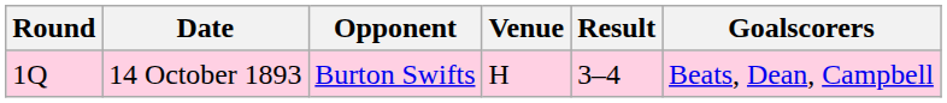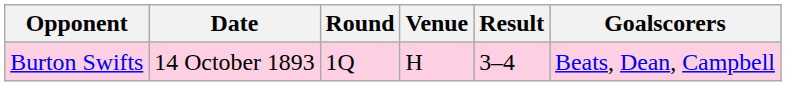 <table class="wikitable">
 <tr>
+<th>Opponent</th>
+<th>Date</th>
 <th>Round</th>
-<th>Date</th>
-<th>Opponent</th>
 <th>Venue</th>
 <th>Result</th>
 <th>Goalscorers</th>
 </tr>
 <tr style="background-color: #ffd0e3;">
+<td><a href='#'>Burton Swifts</a></td>
+<td>14 October 1893</td>
 <td>1Q</td>
-<td>14 October 1893</td>
-<td><a href='#'>Burton Swifts</a></td>
 <td>H</td>
 <td>3–4</td>
 <td><a href='#'>Beats</a>, <a href='#'>Dean</a>, <a href='#'>Campbell</a></td>
 </tr>
 </table>
